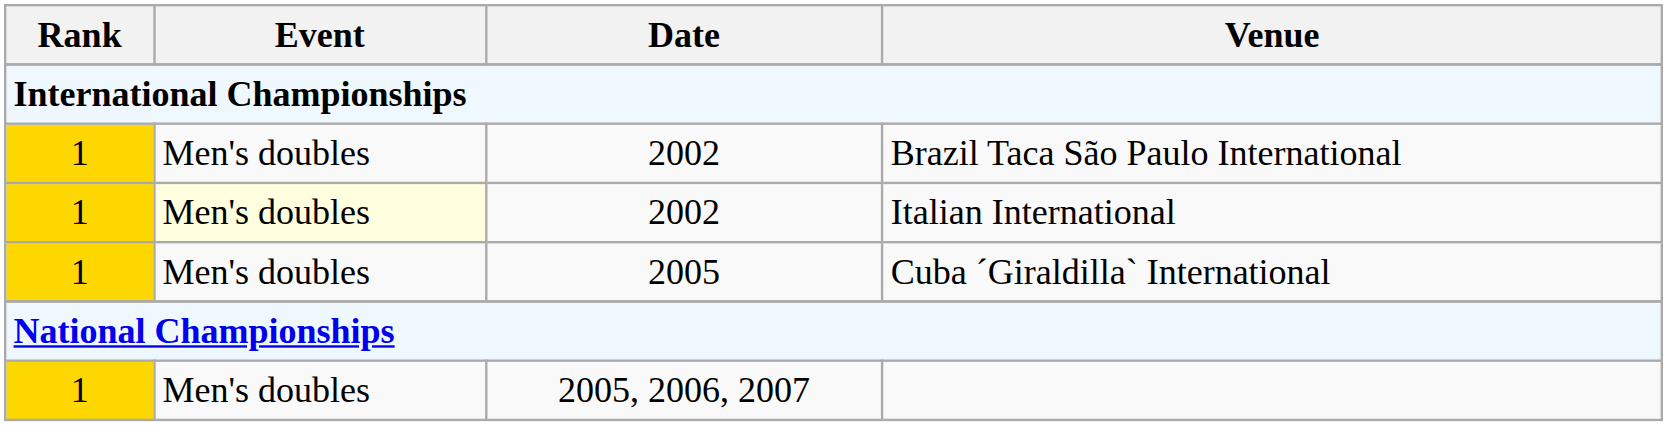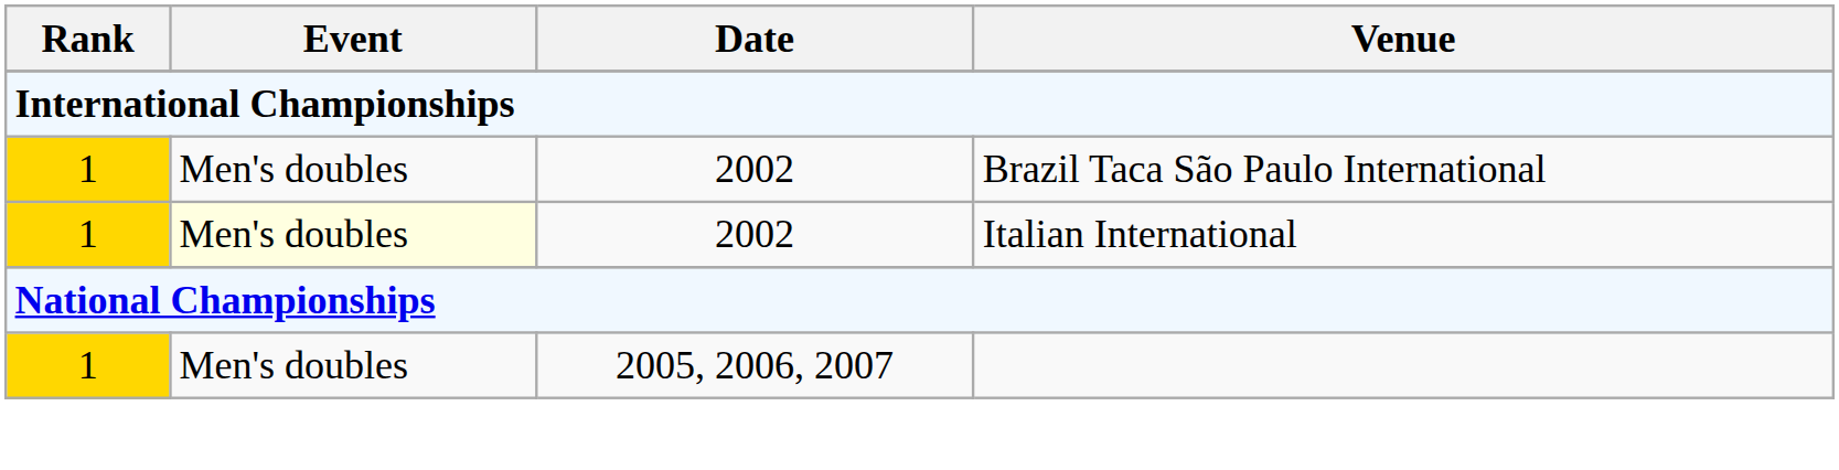 <table class="wikitable" width="700px" style="font-size: 95%;">
 <tr>
 <th align="left">Rank</th>
 <th align="left">Event</th>
 <th align="left">Date</th>
 <th align="left">Venue</th>
 </tr>
 <tr>
 </tr>
 <tr bgcolor="#F0F8FF">
 <td align="left" colspan="4"><strong>International Championships</strong></td>
 </tr>
 <tr>
 <td align="center" bgcolor="#ffd700">1</td>
 <td align="left">Men's doubles</td>
 <td align="center">2002</td>
 <td align="left">Brazil Taca São Paulo International</td>
 </tr>
 <tr>
 <td align="center" bgcolor="#ffd700">1</td>
 <td align="left" style="background: lightyellow;">Men's doubles</td>
 <td align="center">2002</td>
 <td align="left">Italian International</td>
 </tr>
 <tr>
-<td align="center" bgcolor="#ffd700">1</td>
-<td align="left">Men's doubles</td>
-<td align="center">2005</td>
-<td align="left">Cuba ´Giraldilla` International</td>
-</tr>
-<tr>
 </tr>
 <tr bgcolor="#F0F8FF">
 <td align="left" colspan="4"><strong><a href='#'>National Championships</a></strong></td>
 </tr>
 <tr>
 <td align="center" bgcolor="#ffd700">1</td>
 <td align="left">Men's doubles</td>
 <td align="center">2005, 2006, 2007</td>
 <td align="left"></td>
 </tr>
 </table>
